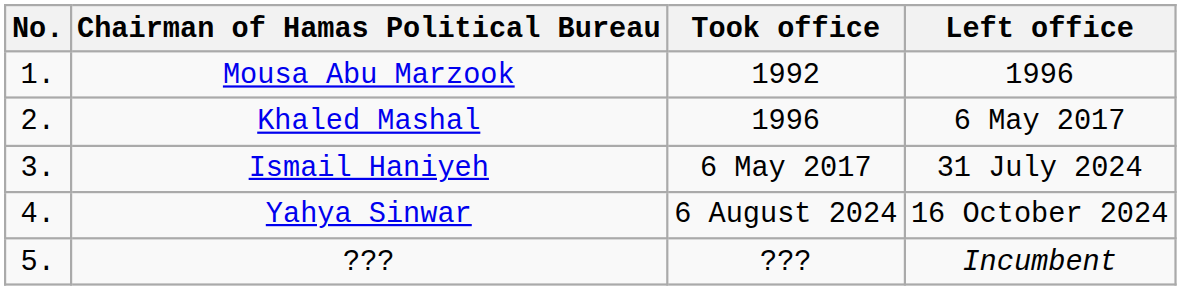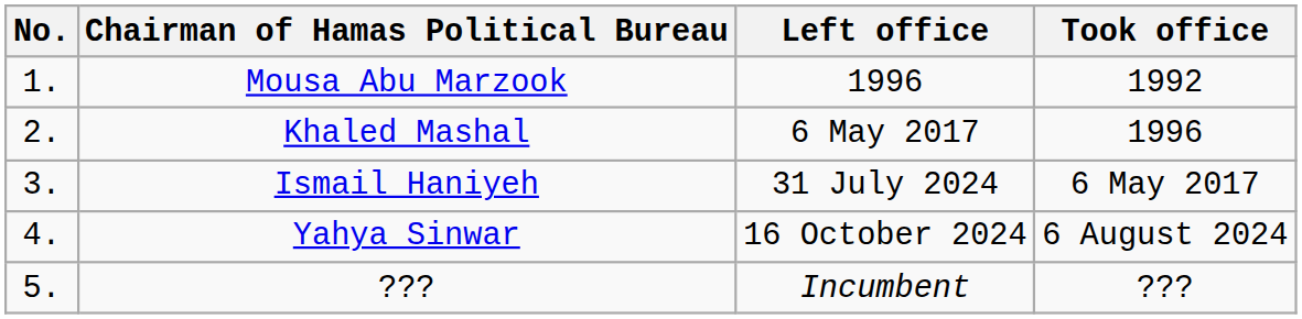 <table class="wikitable" style="text-align:center">
 <tr>
 <th>No.</th>
 <th>Chairman of Hamas Political Bureau</th>
+<th>Left office</th>
 <th>Took office</th>
-<th>Left office</th>
 </tr>
 <tr>
 <td>1.</td>
 <td><a href='#'>Mousa Abu Marzook</a></td>
+<td>1996</td>
 <td>1992</td>
-<td>1996</td>
 </tr>
 <tr>
 <td>2.</td>
 <td><a href='#'>Khaled Mashal</a></td>
+<td>6 May 2017</td>
 <td>1996</td>
-<td>6 May 2017</td>
 </tr>
 <tr>
 <td>3.</td>
 <td><a href='#'>Ismail Haniyeh</a></td>
+<td>31 July 2024</td>
 <td>6 May 2017</td>
-<td>31 July 2024</td>
 </tr>
 <tr>
 <td>4.</td>
 <td><a href='#'>Yahya Sinwar</a></td>
+<td>16 October 2024</td>
 <td>6 August 2024</td>
-<td>16 October 2024</td>
 </tr>
 <tr>
 <td>5.</td>
 <td>???</td>
+<td><em>Incumbent</em></td>
 <td>???</td>
-<td><em>Incumbent</em></td>
 </tr>
 </table>
